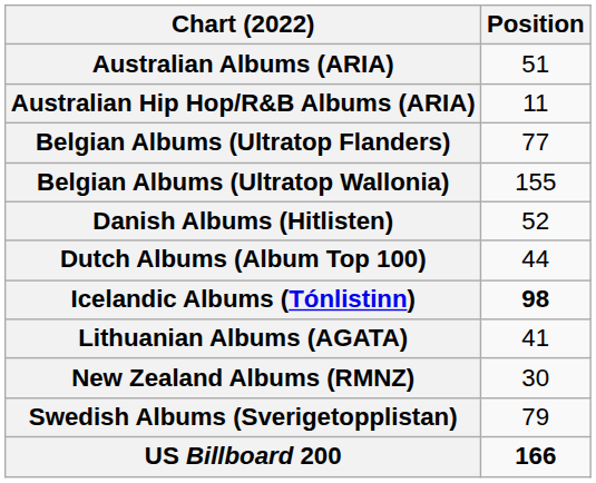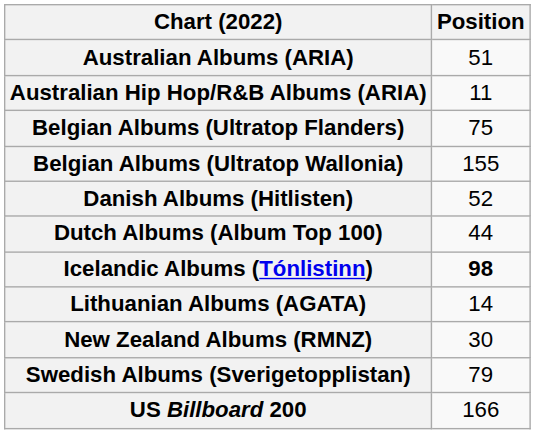 <table class="wikitable sortable plainrowheaders" style="text-align:center;">
 <tr>
 <th scope="col">Chart (2022)</th>
 <th scope="col">Position</th>
 </tr>
 <tr>
 <th scope="row">Australian Albums (ARIA)</th>
 <td>51</td>
 </tr>
 <tr>
 <th scope="row">Australian Hip Hop/R&B Albums (ARIA)</th>
 <td>11</td>
 </tr>
 <tr>
 <th scope="row">Belgian Albums (Ultratop Flanders)</th>
-<td>77</td>
+<td>75</td>
 </tr>
 <tr>
 <th scope="row">Belgian Albums (Ultratop Wallonia)</th>
 <td>155</td>
 </tr>
 <tr>
 <th scope="row">Danish Albums (Hitlisten)</th>
 <td>52</td>
 </tr>
 <tr>
 <th scope="row">Dutch Albums (Album Top 100)</th>
 <td>44</td>
 </tr>
 <tr>
 <th scope="row">Icelandic Albums (<a href='#'>Tónlistinn</a>)</th>
 <td><strong>98</strong></td>
 </tr>
 <tr>
 <th scope="row">Lithuanian Albums (AGATA)</th>
-<td>41</td>
+<td>14</td>
 </tr>
 <tr>
 <th scope="row">New Zealand Albums (RMNZ)</th>
 <td>30</td>
 </tr>
 <tr>
 <th scope="row">Swedish Albums (Sverigetopplistan)</th>
 <td>79</td>
 </tr>
 <tr>
 <th scope="row">US <em>Billboard</em> 200</th>
-<td><strong>166</strong></td>
+<td>166</td>
 </tr>
 </table>
